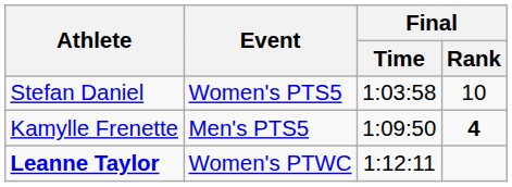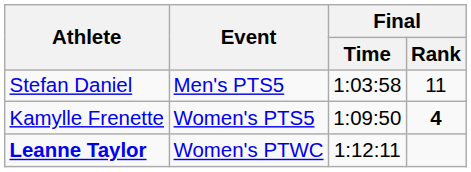 <table class="wikitable" style="font-size:90%">
 <tr>
 <th rowspan="2">Athlete</th>
 <th rowspan="2">Event</th>
 <th colspan="2">Final</th>
 </tr>
 <tr>
 <th>Time</th>
 <th>Rank</th>
 </tr>
 <tr align=center>
 <td align=left><a href='#'>Stefan Daniel</a></td>
-<td align=left><a href='#'>Women's PTS5</a></td>
+<td align=left><a href='#'>Men's PTS5</a></td>
 <td>1:03:58</td>
-<td>10</td>
+<td>11</td>
 </tr>
 <tr align=center>
 <td align=left><a href='#'>Kamylle Frenette</a></td>
-<td align=left><a href='#'>Men's PTS5</a></td>
+<td align=left><a href='#'>Women's PTS5</a></td>
 <td>1:09:50</td>
 <td><strong>4</strong></td>
 </tr>
 <tr align=center>
 <td align=left><strong><a href='#'>Leanne Taylor</a></strong></td>
 <td align=left><a href='#'>Women's PTWC</a></td>
 <td>1:12:11</td>
 <td></td>
 </tr>
 </table>
